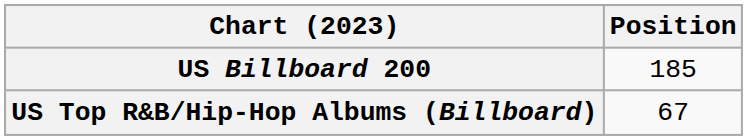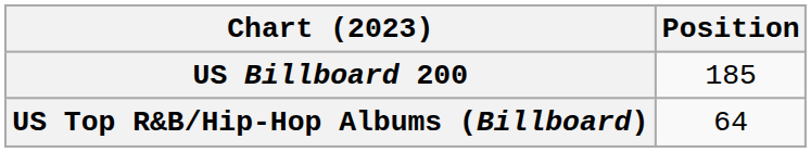 <table class="wikitable sortable plainrowheaders" style="text-align:center">
 <tr>
 <th scope="col">Chart (2023)</th>
 <th scope="col">Position</th>
 </tr>
 <tr>
 <th scope="row">US <em>Billboard</em> 200</th>
 <td>185</td>
 </tr>
 <tr>
 <th scope="row">US Top R&B/Hip-Hop Albums (<em>Billboard</em>)</th>
-<td>67</td>
+<td>64</td>
 </tr>
 </table>
